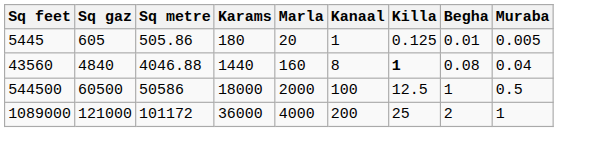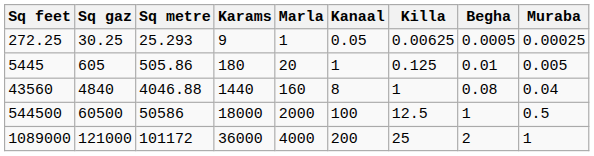 <table class="wikitable">
 <tr>
 <th>Sq feet</th>
 <th>Sq gaz</th>
 <th>Sq metre</th>
 <th>Karams</th>
 <th>Marla</th>
 <th>Kanaal</th>
 <th>Killa</th>
 <th>Begha</th>
 <th>Muraba</th>
+</tr>
+<tr>
+<td>272.25</td>
+<td>30.25</td>
+<td>25.293</td>
+<td>9</td>
+<td>1</td>
+<td>0.05</td>
+<td>0.00625</td>
+<td>0.0005</td>
+<td>0.00025</td>
 </tr>
 <tr>
 <td>5445</td>
 <td>605</td>
 <td>505.86</td>
 <td>180</td>
 <td>20</td>
 <td>1</td>
 <td>0.125</td>
 <td>0.01</td>
 <td>0.005</td>
 </tr>
 <tr>
 <td>43560</td>
 <td>4840</td>
 <td>4046.88</td>
 <td>1440</td>
 <td>160</td>
 <td>8</td>
-<td><strong>1</strong></td>
+<td>1</td>
 <td>0.08</td>
 <td>0.04</td>
 </tr>
 <tr>
 <td>544500</td>
 <td>60500</td>
 <td>50586</td>
 <td>18000</td>
 <td>2000</td>
 <td>100</td>
 <td>12.5</td>
 <td>1</td>
 <td>0.5</td>
 </tr>
 <tr>
 <td>1089000</td>
 <td>121000</td>
 <td>101172</td>
 <td>36000</td>
 <td>4000</td>
 <td>200</td>
 <td>25</td>
 <td>2</td>
 <td>1</td>
 </tr>
 </table>
